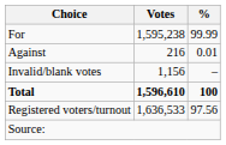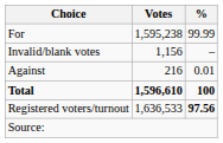 <table class=wikitable style=text-align:right>
 <tr>
 <th>Choice</th>
 <th>Votes</th>
 <th>%</th>
 </tr>
 <tr>
 <td align=left>For</td>
 <td>1,595,238</td>
 <td>99.99</td>
 </tr>
 <tr>
+<td align=left>Invalid/blank votes</td>
+<td>1,156</td>
+<td>–</td>
+</tr>
+<tr>
 <td align=left>Against</td>
 <td>216</td>
 <td>0.01</td>
-</tr>
-<tr>
-<td align=left>Invalid/blank votes</td>
-<td>1,156</td>
-<td>–</td>
 </tr>
 <tr>
 <td align=left><strong>Total</strong></td>
 <td><strong>1,596,610</strong></td>
 <td><strong>100</strong></td>
 </tr>
 <tr>
 <td align=left>Registered voters/turnout</td>
 <td>1,636,533</td>
-<td>97.56</td>
+<td><strong>97.56</strong></td>
 </tr>
 <tr>
 <td align=left colspan=3>Source: </td>
 </tr>
 </table>
